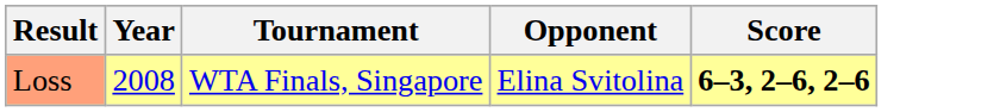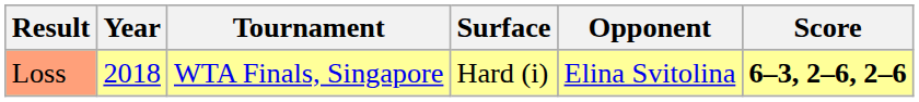 <table class="sortable wikitable">
 <tr>
 <th>Result</th>
 <th>Year</th>
 <th>Tournament</th>
+<th>Surface</th>
 <th>Opponent</th>
 <th>Score</th>
 </tr>
 <tr bgcolor=ffff99>
 <td bgcolor=ffa07a>Loss</td>
-<td><a href='#'>2008</a></td>
+<td><a href='#'>2018</a></td>
 <td><a href='#'>WTA Finals, Singapore</a></td>
+<td>Hard (i)</td>
 <td> <a href='#'>Elina Svitolina</a></td>
 <td><strong>6–3, 2–6, 2–6</strong></td>
 </tr>
 </table>
